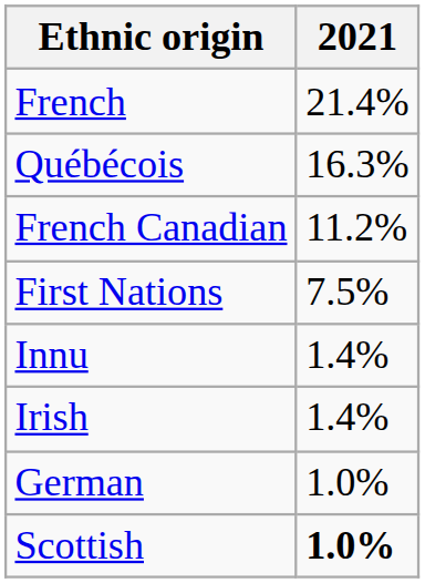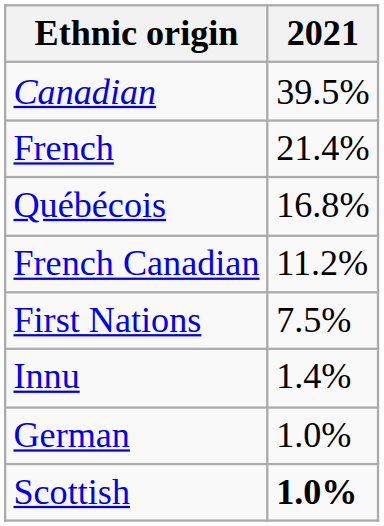 <table class="wikitable" style="float:left;">
 <tr>
 <th>Ethnic origin</th>
 <th>2021</th>
+</tr>
+<tr>
+<td><em><a href='#'>Canadian</a></em></td>
+<td>39.5%</td>
 </tr>
 <tr>
 <td><a href='#'>French</a></td>
 <td>21.4%</td>
 </tr>
 <tr>
 <td><a href='#'>Québécois</a></td>
-<td>16.3%</td>
+<td>16.8%</td>
 </tr>
 <tr>
 <td><a href='#'>French Canadian</a></td>
 <td>11.2%</td>
 </tr>
 <tr>
 <td><a href='#'>First Nations</a></td>
 <td>7.5%</td>
 </tr>
 <tr>
 <td><a href='#'>Innu</a></td>
 <td>1.4%</td>
 </tr>
 <tr>
-<td><a href='#'>Irish</a></td>
-<td>1.4%</td>
-</tr>
-<tr>
 <td><a href='#'>German</a></td>
 <td>1.0%</td>
 </tr>
 <tr>
 <td><a href='#'>Scottish</a></td>
 <td><strong>1.0%</strong></td>
 </tr>
 </table>
